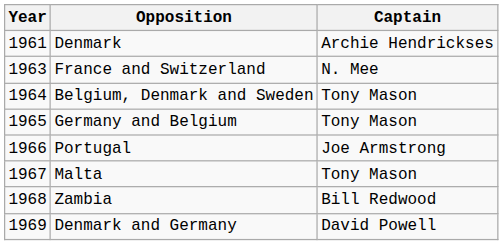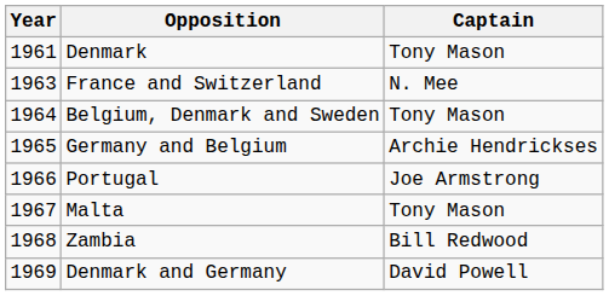 <table class="wikitable">
 <tr>
 <th>Year</th>
 <th>Opposition</th>
 <th>Captain</th>
 </tr>
 <tr>
 <td>1961</td>
 <td>Denmark</td>
-<td>Archie Hendrickses </td>
+<td>Tony Mason </td>
 </tr>
 <tr>
 <td>1963</td>
 <td>France and Switzerland</td>
 <td>N. Mee </td>
 </tr>
 <tr>
 <td>1964</td>
 <td>Belgium, Denmark and Sweden</td>
 <td>Tony Mason </td>
 </tr>
 <tr>
 <td>1965</td>
 <td>Germany and Belgium</td>
-<td>Tony Mason </td>
+<td>Archie Hendrickses </td>
 </tr>
 <tr>
 <td>1966</td>
 <td>Portugal</td>
 <td>Joe Armstrong </td>
 </tr>
 <tr>
 <td>1967</td>
 <td>Malta</td>
 <td>Tony Mason </td>
 </tr>
 <tr>
 <td>1968</td>
 <td>Zambia</td>
 <td>Bill Redwood </td>
 </tr>
 <tr>
 <td>1969</td>
 <td>Denmark and Germany</td>
 <td>David Powell </td>
 </tr>
 </table>
